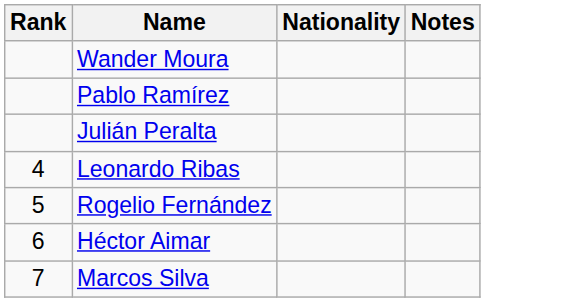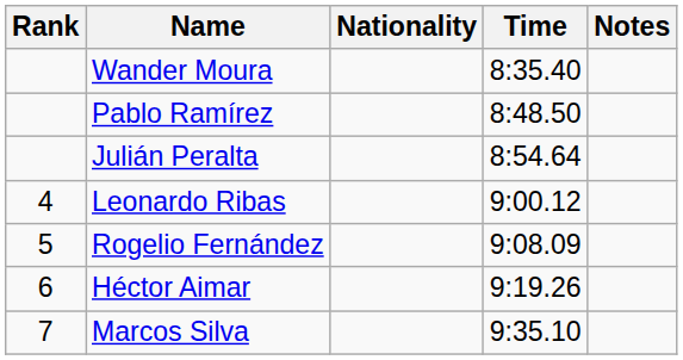 <table class="wikitable sortable" style="text-align:center">
 <tr>
 <th>Rank</th>
 <th>Name</th>
 <th>Nationality</th>
+<th>Time</th>
 <th>Notes</th>
 </tr>
 <tr>
 <td></td>
 <td align=left><a href='#'>Wander Moura</a></td>
 <td align=left></td>
+<td>8:35.40</td>
 <td></td>
 </tr>
 <tr>
 <td></td>
 <td align=left><a href='#'>Pablo Ramírez</a></td>
 <td align=left></td>
+<td>8:48.50</td>
 <td></td>
 </tr>
 <tr>
 <td></td>
 <td align=left><a href='#'>Julián Peralta</a></td>
 <td align=left></td>
+<td>8:54.64</td>
 <td></td>
 </tr>
 <tr>
 <td>4</td>
 <td align=left><a href='#'>Leonardo Ribas</a></td>
 <td align=left></td>
+<td>9:00.12</td>
 <td></td>
 </tr>
 <tr>
 <td>5</td>
 <td align=left><a href='#'>Rogelio Fernández</a></td>
 <td align=left></td>
+<td>9:08.09</td>
 <td></td>
 </tr>
 <tr>
 <td>6</td>
 <td align=left><a href='#'>Héctor Aimar</a></td>
 <td align=left></td>
+<td>9:19.26</td>
 <td></td>
 </tr>
 <tr>
 <td>7</td>
 <td align=left><a href='#'>Marcos Silva</a></td>
 <td align=left></td>
+<td>9:35.10</td>
 <td></td>
 </tr>
 </table>
